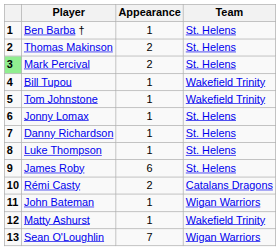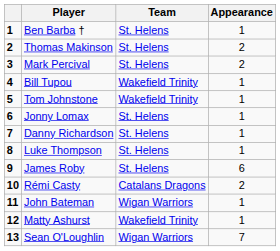 <table class="wikitable">
 <tr>
 <th></th>
 <th>Player</th>
+<th>Team</th>
 <th>Appearance</th>
-<th>Team</th>
 </tr>
 <tr>
 <td><strong>1</strong></td>
 <td> <a href='#'>Ben Barba</a> †</td>
+<td> <a href='#'>St. Helens</a></td>
 <td style="text-align:center;">1</td>
-<td> <a href='#'>St. Helens</a></td>
 </tr>
 <tr>
 <td><strong>2</strong></td>
 <td> <a href='#'>Thomas Makinson</a></td>
+<td> <a href='#'>St. Helens</a></td>
 <td style="text-align:center;">2</td>
-<td> <a href='#'>St. Helens</a></td>
 </tr>
 <tr>
-<td style="background: lightgreen;"><strong>3</strong></td>
+<td><strong>3</strong></td>
 <td> <a href='#'>Mark Percival</a></td>
+<td> <a href='#'>St. Helens</a></td>
 <td style="text-align:center;">2</td>
-<td> <a href='#'>St. Helens</a></td>
 </tr>
 <tr>
 <td><strong>4</strong></td>
 <td> <a href='#'>Bill Tupou</a></td>
+<td> <a href='#'>Wakefield Trinity</a></td>
 <td style="text-align:center;">1</td>
-<td> <a href='#'>Wakefield Trinity</a></td>
 </tr>
 <tr>
 <td><strong>5</strong></td>
 <td> <a href='#'>Tom Johnstone</a></td>
+<td> <a href='#'>Wakefield Trinity</a></td>
 <td style="text-align:center;">1</td>
-<td> <a href='#'>Wakefield Trinity</a></td>
 </tr>
 <tr>
 <td><strong>6</strong></td>
 <td> <a href='#'>Jonny Lomax</a></td>
+<td> <a href='#'>St. Helens</a></td>
 <td style="text-align:center;">1</td>
-<td> <a href='#'>St. Helens</a></td>
 </tr>
 <tr>
 <td><strong>7</strong></td>
 <td> <a href='#'>Danny Richardson</a></td>
+<td> <a href='#'>St. Helens</a></td>
 <td style="text-align:center;">1</td>
-<td> <a href='#'>St. Helens</a></td>
 </tr>
 <tr>
 <td><strong>8</strong></td>
 <td> <a href='#'>Luke Thompson</a></td>
+<td> <a href='#'>St. Helens</a></td>
 <td style="text-align:center;">1</td>
-<td> <a href='#'>St. Helens</a></td>
 </tr>
 <tr>
 <td><strong>9</strong></td>
 <td> <a href='#'>James Roby</a></td>
+<td> <a href='#'>St. Helens</a></td>
 <td style="text-align:center;">6</td>
-<td> <a href='#'>St. Helens</a></td>
 </tr>
 <tr>
 <td><strong>10</strong></td>
 <td> <a href='#'>Rémi Casty</a></td>
+<td> <a href='#'>Catalans Dragons</a></td>
 <td style="text-align:center;">2</td>
-<td> <a href='#'>Catalans Dragons</a></td>
 </tr>
 <tr>
 <td><strong>11</strong></td>
 <td> <a href='#'>John Bateman</a></td>
+<td>  <a href='#'>Wigan Warriors</a></td>
 <td style="text-align:center;">1</td>
-<td>  <a href='#'>Wigan Warriors</a></td>
 </tr>
 <tr>
 <td><strong>12</strong></td>
 <td> <a href='#'>Matty Ashurst</a></td>
+<td> <a href='#'>Wakefield Trinity</a></td>
 <td style="text-align:center;">1</td>
-<td> <a href='#'>Wakefield Trinity</a></td>
 </tr>
 <tr>
 <td><strong>13</strong></td>
 <td> <a href='#'>Sean O'Loughlin</a></td>
+<td> <a href='#'>Wigan Warriors</a></td>
 <td style="text-align:center;">7</td>
-<td> <a href='#'>Wigan Warriors</a></td>
 </tr>
 </table>
